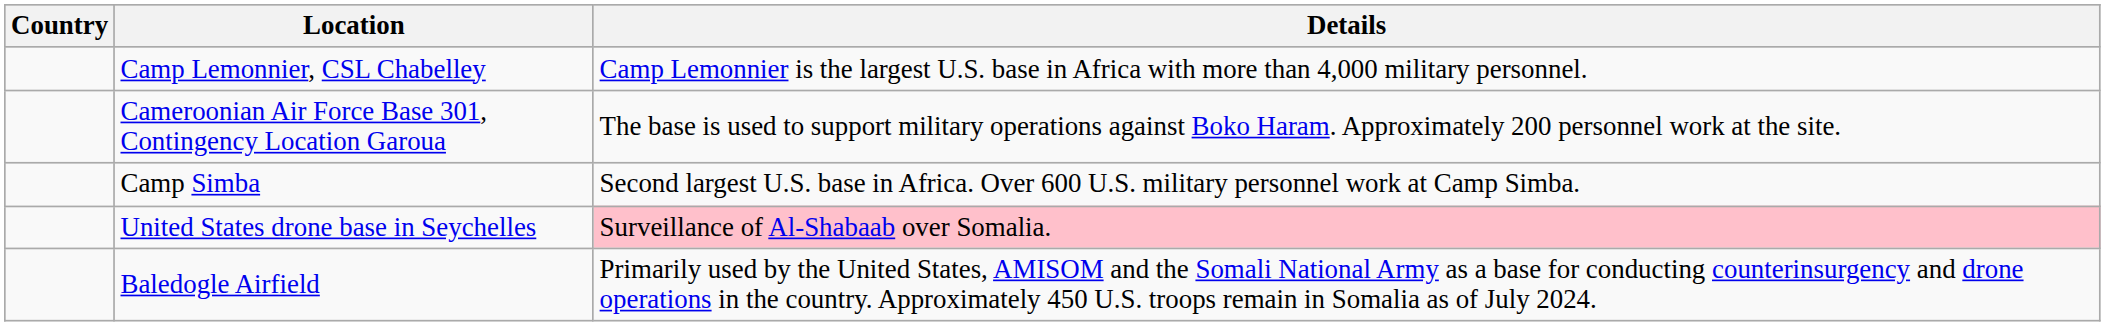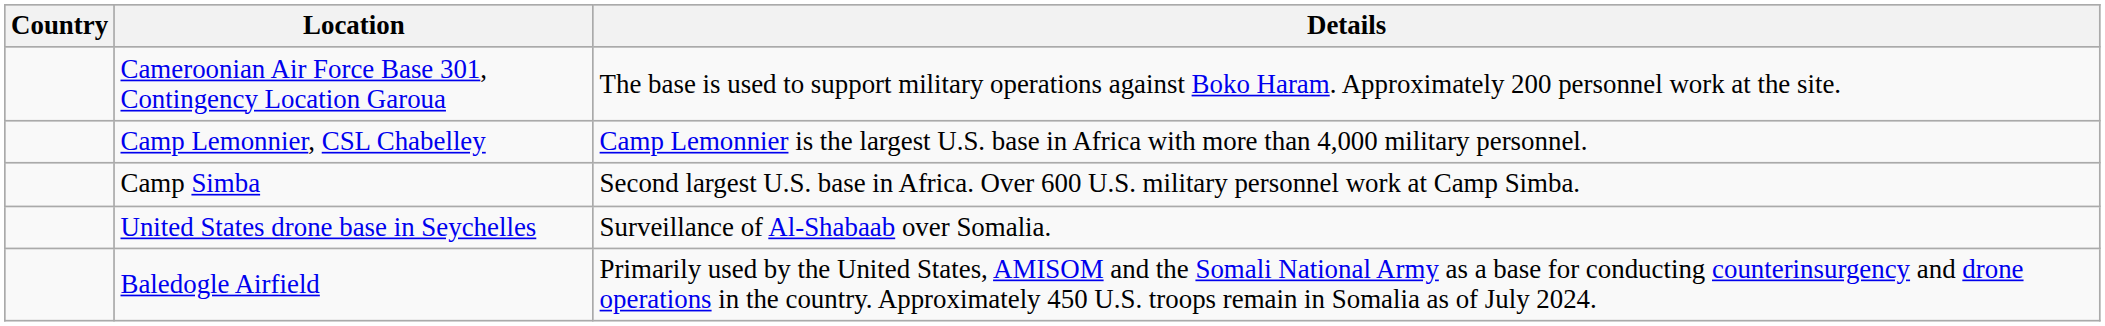 <table class="wikitable sortable">
 <tr>
 <th>Country</th>
 <th>Location</th>
 <th>Details</th>
 </tr>
 <tr>
 <td></td>
-<td><a href='#'>Camp Lemonnier</a>, <a href='#'>CSL Chabelley</a></td>
-<td><a href='#'>Camp Lemonnier</a> is the largest U.S. base in Africa with more than 4,000 military personnel.</td>
+<td><a href='#'>Cameroonian Air Force Base 301</a>, <a href='#'>Contingency Location Garoua</a></td>
+<td>The base is used to support military operations against <a href='#'>Boko Haram</a>. Approximately 200 personnel work at the site.</td>
 </tr>
 <tr>
 <td></td>
-<td><a href='#'>Cameroonian Air Force Base 301</a>, <a href='#'>Contingency Location Garoua</a></td>
-<td>The base is used to support military operations against <a href='#'>Boko Haram</a>. Approximately 200 personnel work at the site.</td>
+<td><a href='#'>Camp Lemonnier</a>, <a href='#'>CSL Chabelley</a></td>
+<td><a href='#'>Camp Lemonnier</a> is the largest U.S. base in Africa with more than 4,000 military personnel.</td>
 </tr>
 <tr>
 <td></td>
 <td>Camp <a href='#'>Simba</a></td>
 <td>Second largest U.S. base in Africa. Over 600 U.S. military personnel work at Camp Simba.</td>
 </tr>
 <tr>
 <td></td>
 <td><a href='#'>United States drone base in Seychelles</a></td>
-<td style="background: pink;">Surveillance of <a href='#'>Al-Shabaab</a> over Somalia.</td>
+<td>Surveillance of <a href='#'>Al-Shabaab</a> over Somalia.</td>
 </tr>
 <tr>
 <td></td>
 <td><a href='#'>Baledogle Airfield</a></td>
 <td>Primarily used by the United States, <a href='#'>AMISOM</a> and the <a href='#'>Somali National Army</a> as a base for conducting <a href='#'>counterinsurgency</a> and <a href='#'>drone operations</a> in the country. Approximately 450 U.S. troops remain in Somalia as of July 2024.</td>
 </tr>
 </table>
